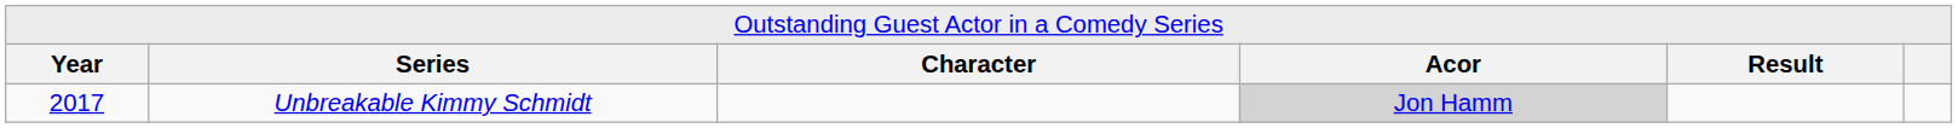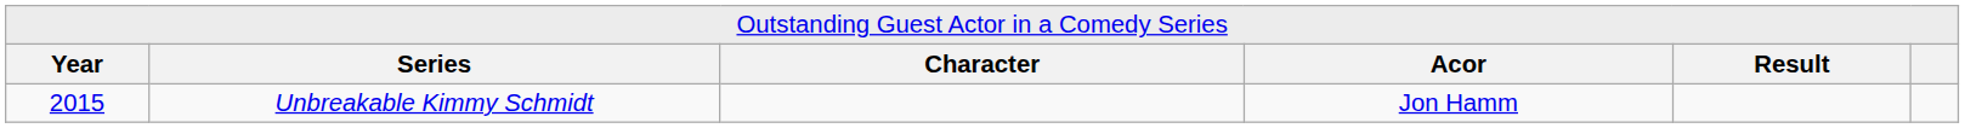 <table class="wikitable plainrowheaders" style="font-size: 100%" width=80%>
 <tr>
 <td style="background: #ececec; color:grey; text-align:center;" colspan="10"><a href='#'>Outstanding Guest Actor in a Comedy Series</a></td>
 </tr>
 <tr>
 <th width="6%">Year</th>
 <th width="24%">Series</th>
 <th width="22%">Character</th>
 <th width="18%">Acor</th>
 <th width="10%">Result</th>
 <th width="2%"></th>
 </tr>
 <tr>
-<td style="text-align:center;"><a href='#'>2017</a></td>
+<td style="text-align:center;"><a href='#'>2015</a></td>
 <td style="text-align:center;"><em><a href='#'>Unbreakable Kimmy Schmidt</a></em></td>
 <td style="text-align:center;"></td>
-<td style="background: lightgrey; text-align:center;"><a href='#'>Jon Hamm</a></td>
+<td style="text-align:center;"><a href='#'>Jon Hamm</a></td>
 <td></td>
 <td style="text-align:center;"></td>
 </tr>
 </table>
